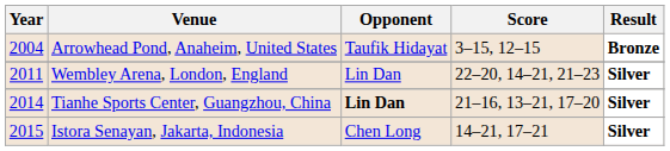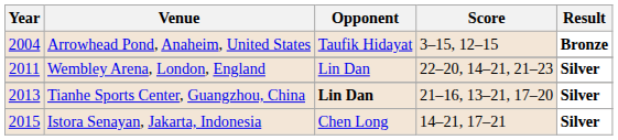 <table class="sortable wikitable" style="font-size: 90%">
 <tr>
 <th>Year</th>
 <th>Venue</th>
 <th>Opponent</th>
 <th>Score</th>
 <th>Result</th>
 </tr>
 <tr style="background:#F3E6D7">
 <td align="center"><a href='#'>2004</a></td>
 <td align="left"><a href='#'>Arrowhead Pond</a>, <a href='#'>Anaheim</a>, <a href='#'>United States</a></td>
 <td align="left"> <a href='#'>Taufik Hidayat</a></td>
 <td align="left">3–15, 12–15</td>
 <td style="text-align:left; background:white"> <strong>Bronze</strong></td>
 </tr>
 <tr>
 </tr>
 <tr style="background:#F3E6D7">
 <td align="center"><a href='#'>2011</a></td>
 <td align="left"><a href='#'>Wembley Arena</a>, <a href='#'>London</a>, <a href='#'>England</a></td>
 <td align="left"> <a href='#'>Lin Dan</a></td>
 <td align="left">22–20, 14–21, 21–23</td>
 <td style="text-align:left; background:white"> <strong>Silver</strong></td>
 </tr>
 <tr>
 </tr>
 <tr style="background:#F3E6D7">
-<td align="center"><a href='#'>2014</a></td>
+<td align="center"><a href='#'>2013</a></td>
 <td align="left"><a href='#'>Tianhe Sports Center</a>, <a href='#'>Guangzhou, China</a></td>
 <td align="left"><strong> Lin Dan</strong></td>
 <td align="left">21–16, 13–21, 17–20</td>
 <td style="text-align:left; background:white"> <strong>Silver</strong></td>
 </tr>
 <tr>
 </tr>
 <tr style="background:#F3E6D7">
 <td align="center"><a href='#'>2015</a></td>
 <td align="left"><a href='#'>Istora Senayan</a>, <a href='#'>Jakarta, Indonesia</a></td>
 <td align="left"> <a href='#'>Chen Long</a></td>
 <td align="left">14–21, 17–21</td>
 <td style="text-align:left; background:white"> <strong>Silver</strong></td>
 </tr>
 </table>
